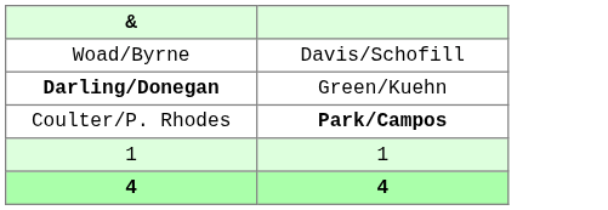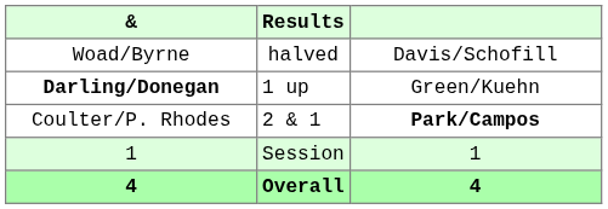 <table border="1" cellpadding="3" style="border-collapse:collapse; text-align:center;">
 <tr style="background:#ddffdd;">
 <th width=160> & </th>
+<th>Results</th>
 <th width=160></th>
 </tr>
 <tr>
 <td>Woad/Byrne</td>
+<td>halved</td>
 <td>Davis/Schofill</td>
 </tr>
 <tr>
 <td><strong>Darling/Donegan</strong></td>
+<td align=left> 1 up</td>
 <td>Green/Kuehn</td>
 </tr>
 <tr>
 <td>Coulter/P. Rhodes</td>
+<td align=left> 2 & 1</td>
 <td><strong>Park/Campos</strong></td>
 </tr>
 <tr style="background:#ddffdd;">
 <td>1</td>
+<td>Session</td>
 <td>1</td>
 </tr>
 <tr style="background:#aaffaa;">
 <th>4</th>
+<th>Overall</th>
 <th>4</th>
 </tr>
 </table>
